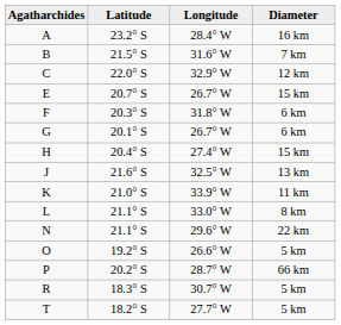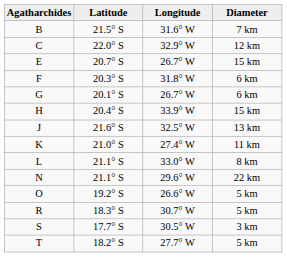 <table class="wikitable">
 <tr>
 <th width="25%" style="background:#eeeeee;">Agatharchides</th>
 <th width="25%" style="background:#eeeeee;">Latitude</th>
 <th width="25%" style="background:#eeeeee;">Longitude</th>
 <th width="25%" style="background:#eeeeee;">Diameter</th>
-</tr>
-<tr>
-<td align="center">A</td>
-<td align="center">23.2° S</td>
-<td align="center">28.4° W</td>
-<td align="center">16 km</td>
 </tr>
 <tr>
 <td align="center">B</td>
 <td align="center">21.5° S</td>
 <td align="center">31.6° W</td>
 <td align="center">7 km</td>
 </tr>
 <tr>
 <td align="center">C</td>
 <td align="center">22.0° S</td>
 <td align="center">32.9° W</td>
 <td align="center">12 km</td>
 </tr>
 <tr>
 <td align="center">E</td>
 <td align="center">20.7° S</td>
 <td align="center">26.7° W</td>
 <td align="center">15 km</td>
 </tr>
 <tr>
 <td align="center">F</td>
 <td align="center">20.3° S</td>
 <td align="center">31.8° W</td>
 <td align="center">6 km</td>
 </tr>
 <tr>
 <td align="center">G</td>
 <td align="center">20.1° S</td>
 <td align="center">26.7° W</td>
 <td align="center">6 km</td>
 </tr>
 <tr>
 <td align="center">H</td>
 <td align="center">20.4° S</td>
-<td align="center">27.4° W</td>
+<td align="center">33.9° W</td>
 <td align="center">15 km</td>
 </tr>
 <tr>
 <td align="center">J</td>
 <td align="center">21.6° S</td>
 <td align="center">32.5° W</td>
 <td align="center">13 km</td>
 </tr>
 <tr>
 <td align="center">K</td>
 <td align="center">21.0° S</td>
-<td align="center">33.9° W</td>
+<td align="center">27.4° W</td>
 <td align="center">11 km</td>
 </tr>
 <tr>
 <td align="center">L</td>
 <td align="center">21.1° S</td>
 <td align="center">33.0° W</td>
 <td align="center">8 km</td>
 </tr>
 <tr>
 <td align="center">N</td>
 <td align="center">21.1° S</td>
 <td align="center">29.6° W</td>
 <td align="center">22 km</td>
 </tr>
 <tr>
 <td align="center">O</td>
 <td align="center">19.2° S</td>
 <td align="center">26.6° W</td>
 <td align="center">5 km</td>
 </tr>
 <tr>
-<td align="center">P</td>
-<td align="center">20.2° S</td>
-<td align="center">28.7° W</td>
-<td align="center">66 km</td>
-</tr>
-<tr>
 <td align="center">R</td>
 <td align="center">18.3° S</td>
 <td align="center">30.7° W</td>
 <td align="center">5 km</td>
+</tr>
+<tr>
+<td align="center">S</td>
+<td align="center">17.7° S</td>
+<td align="center">30.5° W</td>
+<td align="center">3 km</td>
 </tr>
 <tr>
 <td align="center">T</td>
 <td align="center">18.2° S</td>
 <td align="center">27.7° W</td>
 <td align="center">5 km</td>
 </tr>
 </table>
